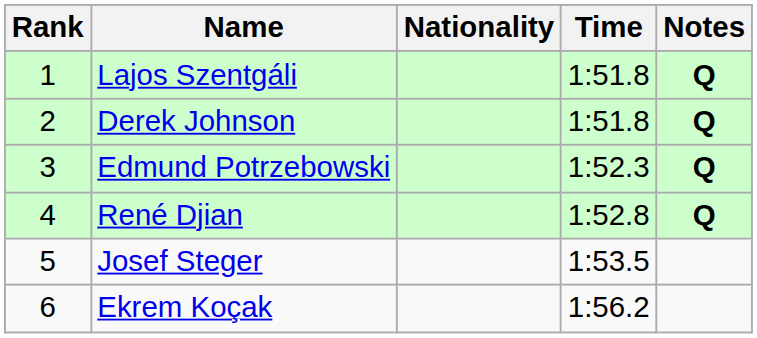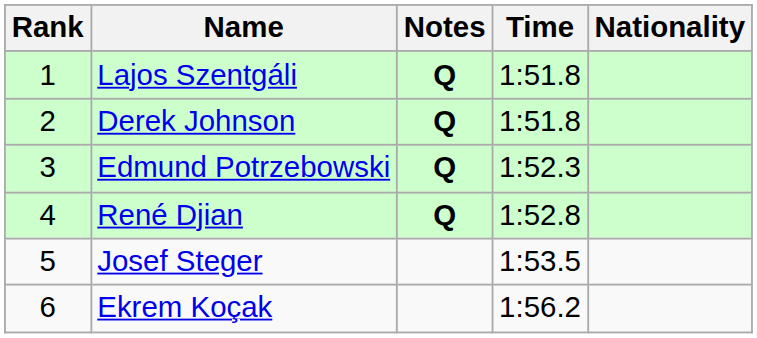 <table class="wikitable sortable" style="text-align:center">
 <tr>
 <th>Rank</th>
 <th>Name</th>
+<th>Notes</th>
+<th>Time</th>
 <th>Nationality</th>
-<th>Time</th>
-<th>Notes</th>
 </tr>
 <tr bgcolor=ccffcc>
 <td>1</td>
 <td align=left><a href='#'>Lajos Szentgáli</a></td>
+<td><strong>Q</strong></td>
+<td>1:51.8</td>
 <td align=left></td>
-<td>1:51.8</td>
-<td><strong>Q</strong></td>
 </tr>
 <tr bgcolor=ccffcc>
 <td>2</td>
 <td align=left><a href='#'>Derek Johnson</a></td>
+<td><strong>Q</strong></td>
+<td>1:51.8</td>
 <td align=left></td>
-<td>1:51.8</td>
-<td><strong>Q</strong></td>
 </tr>
 <tr bgcolor=ccffcc>
 <td>3</td>
 <td align=left><a href='#'>Edmund Potrzebowski</a></td>
+<td><strong>Q</strong></td>
+<td>1:52.3</td>
 <td align=left></td>
-<td>1:52.3</td>
-<td><strong>Q</strong></td>
 </tr>
 <tr bgcolor=ccffcc>
 <td>4</td>
 <td align=left><a href='#'>René Djian</a></td>
+<td><strong>Q</strong></td>
+<td>1:52.8</td>
 <td align=left></td>
-<td>1:52.8</td>
-<td><strong>Q</strong></td>
 </tr>
 <tr>
 <td>5</td>
 <td align=left><a href='#'>Josef Steger</a></td>
+<td></td>
+<td>1:53.5</td>
 <td align=left></td>
-<td>1:53.5</td>
-<td></td>
 </tr>
 <tr>
 <td>6</td>
 <td align=left><a href='#'>Ekrem Koçak</a></td>
+<td></td>
+<td>1:56.2</td>
 <td align=left></td>
-<td>1:56.2</td>
-<td></td>
 </tr>
 </table>
